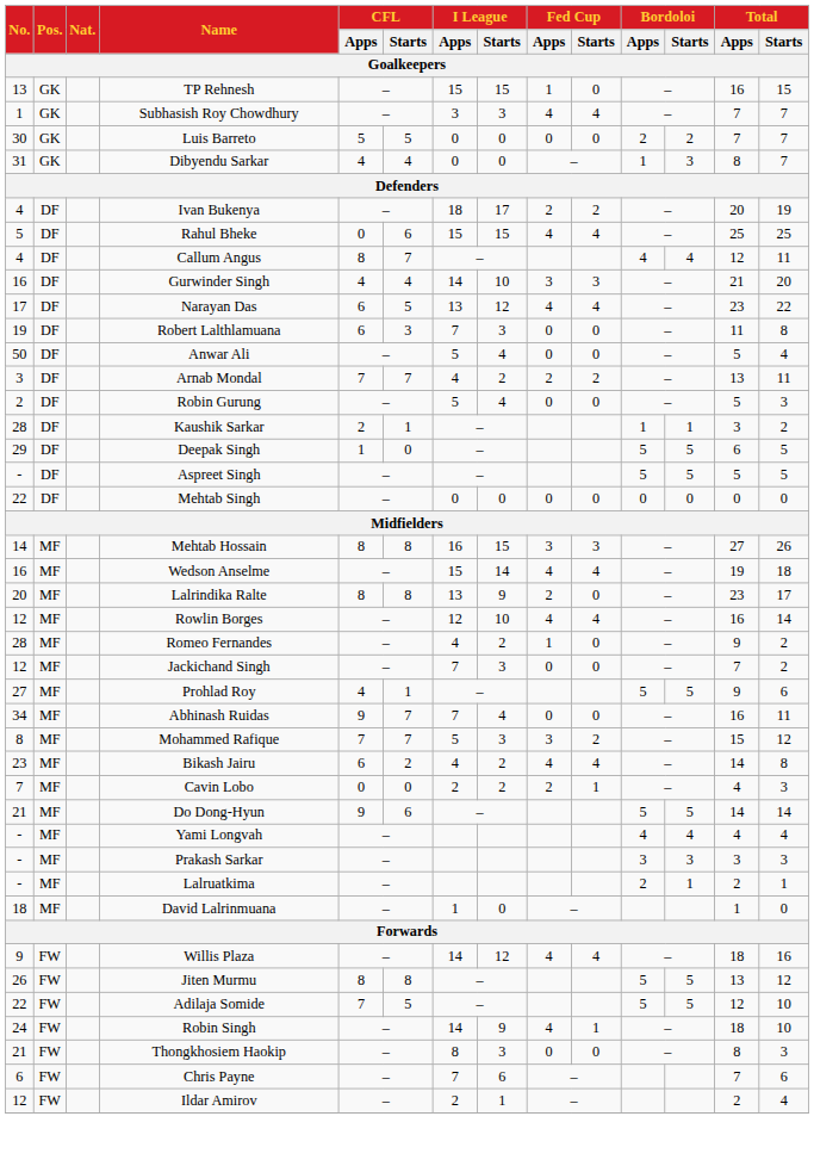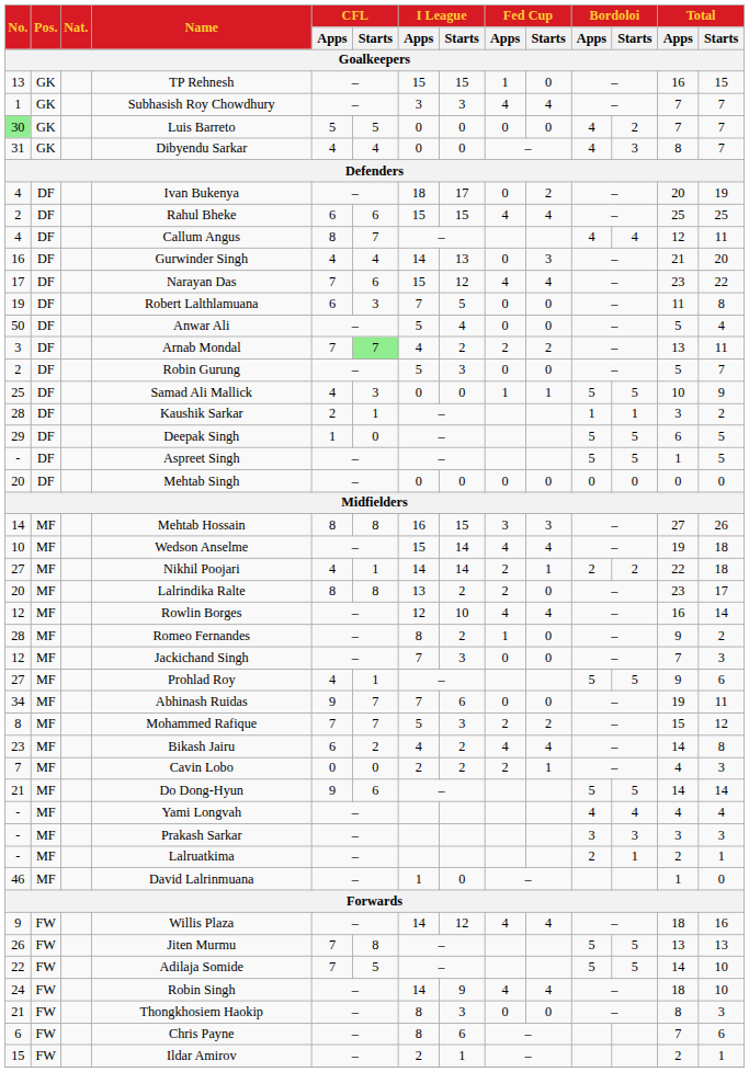 <table class="wikitable" style="text-align:center; font-size:90%">
 <tr>
 <th style="background:#d71a23; color:#ffcd31; text-align:center;" rowspan="2">No.</th>
 <th style="background:#d71a23; color:#ffcd31; text-align:center;" rowspan="2">Pos.</th>
 <th style="background:#d71a23; color:#ffcd31; text-align:center;" rowspan="2">Nat.</th>
 <th style="background:#d71a23; color:#ffcd31; text-align:center; width:230px;" rowspan="2">Name</th>
 <th style="background:#d71a23; color:#ffcd31; text-align:center; width:86px;" colspan="2">CFL</th>
 <th style="background:#d71a23; color:#ffcd31; text-align:center; width:86px;" colspan="2">I League</th>
 <th style="background:#d71a23; color:#ffcd31; text-align:center; width:86px;" colspan="2">Fed Cup</th>
 <th style="background:#d71a23; color:#ffcd31; text-align:center; width:86px;" colspan="2">Bordoloi</th>
 <th style="background:#d71a23; color:#ffcd31; text-align:center; width:86px;" colspan="2">Total</th>
 </tr>
 <tr>
 <th>Apps</th>
 <th>Starts</th>
 <th>Apps</th>
 <th>Starts</th>
 <th>Apps</th>
 <th>Starts</th>
 <th>Apps</th>
 <th>Starts</th>
 <th>Apps</th>
 <th>Starts</th>
 </tr>
 <tr>
 <th colspan="14">Goalkeepers</th>
 </tr>
 <tr>
 <td>13</td>
 <td>GK</td>
 <td></td>
 <td>TP Rehnesh</td>
 <td colspan="2">–</td>
 <td>15</td>
 <td>15</td>
 <td>1</td>
 <td>0</td>
 <td colspan="2">–</td>
 <td>16</td>
 <td>15</td>
 </tr>
 <tr>
 <td>1</td>
 <td>GK</td>
 <td></td>
 <td>Subhasish Roy Chowdhury</td>
 <td colspan="2">–</td>
 <td>3</td>
 <td>3</td>
 <td>4</td>
 <td>4</td>
 <td colspan="2">–</td>
 <td>7</td>
 <td>7</td>
 </tr>
 <tr>
-<td>30</td>
+<td style="background: lightgreen;">30</td>
 <td>GK</td>
 <td></td>
 <td>Luis Barreto</td>
 <td>5</td>
 <td>5</td>
 <td>0</td>
 <td>0</td>
 <td>0</td>
 <td>0</td>
-<td>2</td>
+<td>4</td>
 <td>2</td>
 <td>7</td>
 <td>7</td>
 </tr>
 <tr>
 <td>31</td>
 <td>GK</td>
 <td></td>
 <td>Dibyendu Sarkar</td>
 <td>4</td>
 <td>4</td>
 <td>0</td>
 <td>0</td>
 <td colspan="2">–</td>
-<td>1</td>
+<td>4</td>
 <td>3</td>
 <td>8</td>
 <td>7</td>
 </tr>
 <tr>
 <th colspan="14">Defenders</th>
 </tr>
 <tr>
 <td>4</td>
 <td>DF</td>
 <td></td>
 <td>Ivan Bukenya</td>
 <td colspan="2">–</td>
 <td>18</td>
 <td>17</td>
-<td>2</td>
+<td>0</td>
 <td>2</td>
 <td colspan="2">–</td>
 <td>20</td>
 <td>19</td>
 </tr>
 <tr>
-<td>5</td>
+<td>2</td>
 <td>DF</td>
 <td></td>
 <td>Rahul Bheke</td>
-<td>0</td>
+<td>6</td>
 <td>6</td>
 <td>15</td>
 <td>15</td>
 <td>4</td>
 <td>4</td>
 <td colspan="2">–</td>
 <td>25</td>
 <td>25</td>
 </tr>
 <tr>
 <td>4</td>
 <td>DF</td>
 <td></td>
 <td>Callum Angus</td>
 <td>8</td>
 <td>7</td>
 <td colspan="2">–</td>
 <td></td>
 <td></td>
 <td>4</td>
 <td>4</td>
 <td>12</td>
 <td>11</td>
 </tr>
 <tr>
 <td>16</td>
 <td>DF</td>
 <td></td>
 <td>Gurwinder Singh</td>
 <td>4</td>
 <td>4</td>
 <td>14</td>
-<td>10</td>
-<td>3</td>
+<td>13</td>
+<td>0</td>
 <td>3</td>
 <td colspan="2">–</td>
 <td>21</td>
 <td>20</td>
 </tr>
 <tr>
 <td>17</td>
 <td>DF</td>
 <td></td>
 <td>Narayan Das</td>
+<td>7</td>
 <td>6</td>
-<td>5</td>
-<td>13</td>
+<td>15</td>
 <td>12</td>
 <td>4</td>
 <td>4</td>
 <td colspan="2">–</td>
 <td>23</td>
 <td>22</td>
 </tr>
 <tr>
 <td>19</td>
 <td>DF</td>
 <td></td>
 <td>Robert Lalthlamuana</td>
 <td>6</td>
 <td>3</td>
 <td>7</td>
-<td>3</td>
+<td>5</td>
 <td>0</td>
 <td>0</td>
 <td colspan="2">–</td>
 <td>11</td>
 <td>8</td>
 </tr>
 <tr>
 <td>50</td>
 <td>DF</td>
 <td></td>
 <td>Anwar Ali</td>
 <td colspan="2">–</td>
 <td>5</td>
 <td>4</td>
 <td>0</td>
 <td>0</td>
 <td colspan="2">–</td>
 <td>5</td>
 <td>4</td>
 </tr>
 <tr>
 <td>3</td>
 <td>DF</td>
 <td></td>
 <td>Arnab Mondal</td>
 <td>7</td>
-<td>7</td>
+<td style="background: lightgreen;">7</td>
 <td>4</td>
 <td>2</td>
 <td>2</td>
 <td>2</td>
 <td colspan="2">–</td>
 <td>13</td>
 <td>11</td>
 </tr>
 <tr>
 <td>2</td>
 <td>DF</td>
 <td></td>
 <td>Robin Gurung</td>
 <td colspan="2">–</td>
 <td>5</td>
-<td>4</td>
+<td>3</td>
 <td>0</td>
 <td>0</td>
 <td colspan="2">–</td>
 <td>5</td>
+<td>7</td>
+</tr>
+<tr>
+<td>25</td>
+<td>DF</td>
+<td></td>
+<td>Samad Ali Mallick</td>
+<td>4</td>
 <td>3</td>
+<td>0</td>
+<td>0</td>
+<td>1</td>
+<td>1</td>
+<td>5</td>
+<td>5</td>
+<td>10</td>
+<td>9</td>
 </tr>
 <tr>
 <td>28</td>
 <td>DF</td>
 <td></td>
 <td>Kaushik Sarkar</td>
 <td>2</td>
 <td>1</td>
 <td colspan="2">–</td>
 <td></td>
 <td></td>
 <td>1</td>
 <td>1</td>
 <td>3</td>
 <td>2</td>
 </tr>
 <tr>
 <td>29</td>
 <td>DF</td>
 <td></td>
 <td>Deepak Singh</td>
 <td>1</td>
 <td>0</td>
 <td colspan="2">–</td>
 <td></td>
 <td></td>
 <td>5</td>
 <td>5</td>
 <td>6</td>
 <td>5</td>
 </tr>
 <tr>
 <td>-</td>
 <td>DF</td>
 <td></td>
 <td>Aspreet Singh</td>
 <td colspan="2">–</td>
 <td colspan="2">–</td>
 <td></td>
 <td></td>
 <td>5</td>
 <td>5</td>
-<td>5</td>
+<td>1</td>
 <td>5</td>
 </tr>
 <tr>
-<td>22</td>
+<td>20</td>
 <td>DF</td>
 <td></td>
 <td>Mehtab Singh</td>
 <td colspan="2">–</td>
 <td>0</td>
 <td>0</td>
 <td>0</td>
 <td>0</td>
 <td>0</td>
 <td>0</td>
 <td>0</td>
 <td>0</td>
 </tr>
 <tr>
 <th colspan="14">Midfielders</th>
 </tr>
 <tr>
 <td>14</td>
 <td>MF</td>
 <td></td>
 <td>Mehtab Hossain</td>
 <td>8</td>
 <td>8</td>
 <td>16</td>
 <td>15</td>
 <td>3</td>
 <td>3</td>
 <td colspan="2">–</td>
 <td>27</td>
 <td>26</td>
 </tr>
 <tr>
-<td>16</td>
+<td>10</td>
 <td>MF</td>
 <td></td>
 <td>Wedson Anselme</td>
 <td colspan="2">–</td>
 <td>15</td>
 <td>14</td>
 <td>4</td>
 <td>4</td>
 <td colspan="2">–</td>
 <td>19</td>
 <td>18</td>
 </tr>
 <tr>
+<td>27</td>
+<td>MF</td>
+<td></td>
+<td>Nikhil Poojari</td>
+<td>4</td>
+<td>1</td>
+<td>14</td>
+<td>14</td>
+<td>2</td>
+<td>1</td>
+<td>2</td>
+<td>2</td>
+<td>22</td>
+<td>18</td>
+</tr>
+<tr>
 <td>20</td>
 <td>MF</td>
 <td></td>
 <td>Lalrindika Ralte</td>
 <td>8</td>
 <td>8</td>
 <td>13</td>
-<td>9</td>
+<td>2</td>
 <td>2</td>
 <td>0</td>
 <td colspan="2">–</td>
 <td>23</td>
 <td>17</td>
 </tr>
 <tr>
 <td>12</td>
 <td>MF</td>
 <td></td>
 <td>Rowlin Borges</td>
 <td colspan="2">–</td>
 <td>12</td>
 <td>10</td>
 <td>4</td>
 <td>4</td>
 <td colspan="2">–</td>
 <td>16</td>
 <td>14</td>
 </tr>
 <tr>
 <td>28</td>
 <td>MF</td>
 <td></td>
 <td>Romeo Fernandes</td>
 <td colspan="2">–</td>
-<td>4</td>
+<td>8</td>
 <td>2</td>
 <td>1</td>
 <td>0</td>
 <td colspan="2">–</td>
 <td>9</td>
 <td>2</td>
 </tr>
 <tr>
 <td>12</td>
 <td>MF</td>
 <td></td>
 <td>Jackichand Singh</td>
 <td colspan="2">–</td>
 <td>7</td>
 <td>3</td>
 <td>0</td>
 <td>0</td>
 <td colspan="2">–</td>
 <td>7</td>
-<td>2</td>
+<td>3</td>
 </tr>
 <tr>
 <td>27</td>
 <td>MF</td>
 <td></td>
 <td>Prohlad Roy</td>
 <td>4</td>
 <td>1</td>
 <td colspan="2">–</td>
 <td></td>
 <td></td>
 <td>5</td>
 <td>5</td>
 <td>9</td>
 <td>6</td>
 </tr>
 <tr>
 <td>34</td>
 <td>MF</td>
 <td></td>
 <td>Abhinash Ruidas</td>
 <td>9</td>
 <td>7</td>
 <td>7</td>
-<td>4</td>
+<td>6</td>
 <td>0</td>
 <td>0</td>
 <td colspan="2">–</td>
-<td>16</td>
+<td>19</td>
 <td>11</td>
 </tr>
 <tr>
 <td>8</td>
 <td>MF</td>
 <td></td>
 <td>Mohammed Rafique</td>
 <td>7</td>
 <td>7</td>
 <td>5</td>
 <td>3</td>
-<td>3</td>
+<td>2</td>
 <td>2</td>
 <td colspan="2">–</td>
 <td>15</td>
 <td>12</td>
 </tr>
 <tr>
 <td>23</td>
 <td>MF</td>
 <td></td>
 <td>Bikash Jairu</td>
 <td>6</td>
 <td>2</td>
 <td>4</td>
 <td>2</td>
 <td>4</td>
 <td>4</td>
 <td colspan="2">–</td>
 <td>14</td>
 <td>8</td>
 </tr>
 <tr>
 <td>7</td>
 <td>MF</td>
 <td></td>
 <td>Cavin Lobo</td>
 <td>0</td>
 <td>0</td>
 <td>2</td>
 <td>2</td>
 <td>2</td>
 <td>1</td>
 <td colspan="2">–</td>
 <td>4</td>
 <td>3</td>
 </tr>
 <tr>
 <td>21</td>
 <td>MF</td>
 <td></td>
 <td>Do Dong-Hyun</td>
 <td>9</td>
 <td>6</td>
 <td colspan="2">–</td>
 <td></td>
 <td></td>
 <td>5</td>
 <td>5</td>
 <td>14</td>
 <td>14</td>
 </tr>
 <tr>
 <td>-</td>
 <td>MF</td>
 <td></td>
 <td>Yami Longvah</td>
 <td colspan="2">–</td>
 <td></td>
 <td></td>
 <td></td>
 <td></td>
 <td>4</td>
 <td>4</td>
 <td>4</td>
 <td>4</td>
 </tr>
 <tr>
 <td>-</td>
 <td>MF</td>
 <td></td>
 <td>Prakash Sarkar</td>
 <td colspan="2">–</td>
 <td></td>
 <td></td>
 <td></td>
 <td></td>
 <td>3</td>
 <td>3</td>
 <td>3</td>
 <td>3</td>
 </tr>
 <tr>
 <td>-</td>
 <td>MF</td>
 <td></td>
 <td>Lalruatkima</td>
 <td colspan="2">–</td>
 <td></td>
 <td></td>
 <td></td>
 <td></td>
 <td>2</td>
 <td>1</td>
 <td>2</td>
 <td>1</td>
 </tr>
 <tr>
-<td>18</td>
+<td>46</td>
 <td>MF</td>
 <td></td>
 <td>David Lalrinmuana</td>
 <td colspan="2">–</td>
 <td>1</td>
 <td>0</td>
 <td colspan="2">–</td>
 <td></td>
 <td></td>
 <td>1</td>
 <td>0</td>
 </tr>
 <tr>
 <th colspan="14">Forwards</th>
 </tr>
 <tr>
 <td>9</td>
 <td>FW</td>
 <td></td>
 <td>Willis Plaza</td>
 <td colspan="2">–</td>
 <td>14</td>
 <td>12</td>
 <td>4</td>
 <td>4</td>
 <td colspan="2">–</td>
 <td>18</td>
 <td>16</td>
 </tr>
 <tr>
 <td>26</td>
 <td>FW</td>
 <td></td>
 <td>Jiten Murmu</td>
-<td>8</td>
+<td>7</td>
 <td>8</td>
 <td colspan="2">–</td>
 <td></td>
 <td></td>
 <td>5</td>
 <td>5</td>
 <td>13</td>
-<td>12</td>
+<td>13</td>
 </tr>
 <tr>
 <td>22</td>
 <td>FW</td>
 <td></td>
 <td>Adilaja Somide</td>
 <td>7</td>
 <td>5</td>
 <td colspan="2">–</td>
 <td></td>
 <td></td>
 <td>5</td>
 <td>5</td>
-<td>12</td>
+<td>14</td>
 <td>10</td>
 </tr>
 <tr>
 <td>24</td>
 <td>FW</td>
 <td></td>
 <td>Robin Singh</td>
 <td colspan="2">–</td>
 <td>14</td>
 <td>9</td>
 <td>4</td>
-<td>1</td>
+<td>4</td>
 <td colspan="2">–</td>
 <td>18</td>
 <td>10</td>
 </tr>
 <tr>
 <td>21</td>
 <td>FW</td>
 <td></td>
 <td>Thongkhosiem Haokip</td>
 <td colspan="2">–</td>
 <td>8</td>
 <td>3</td>
 <td>0</td>
 <td>0</td>
 <td colspan="2">–</td>
 <td>8</td>
 <td>3</td>
 </tr>
 <tr>
 <td>6</td>
 <td>FW</td>
 <td></td>
 <td>Chris Payne</td>
 <td colspan="2">–</td>
-<td>7</td>
+<td>8</td>
 <td>6</td>
 <td colspan="2">–</td>
 <td></td>
 <td></td>
 <td>7</td>
 <td>6</td>
 </tr>
 <tr>
-<td>12</td>
+<td>15</td>
 <td>FW</td>
 <td></td>
 <td>Ildar Amirov</td>
 <td colspan="2">–</td>
 <td>2</td>
 <td>1</td>
 <td colspan="2">–</td>
 <td></td>
 <td></td>
 <td>2</td>
-<td>4</td>
+<td>1</td>
 </tr>
 <tr>
 </tr>
 </table>
